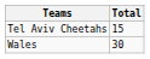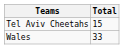 <table class="wikitable">
 <tr>
 <th>Teams</th>
 <th>Total</th>
 </tr>
 <tr>
 <td>Tel Aviv Cheetahs</td>
 <td>15</td>
 </tr>
 <tr>
 <td>Wales</td>
-<td>30</td>
+<td>33</td>
 </tr>
 </table>
